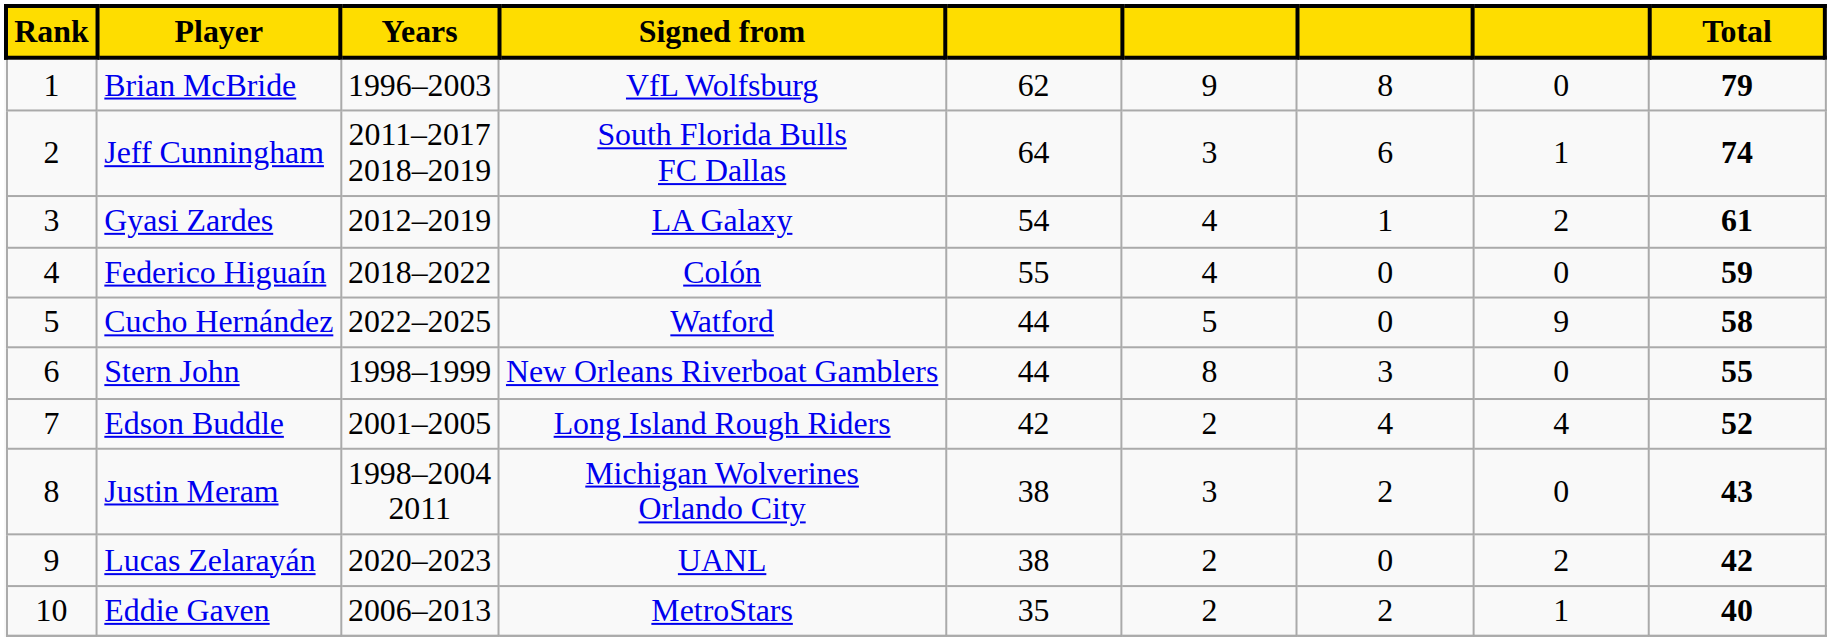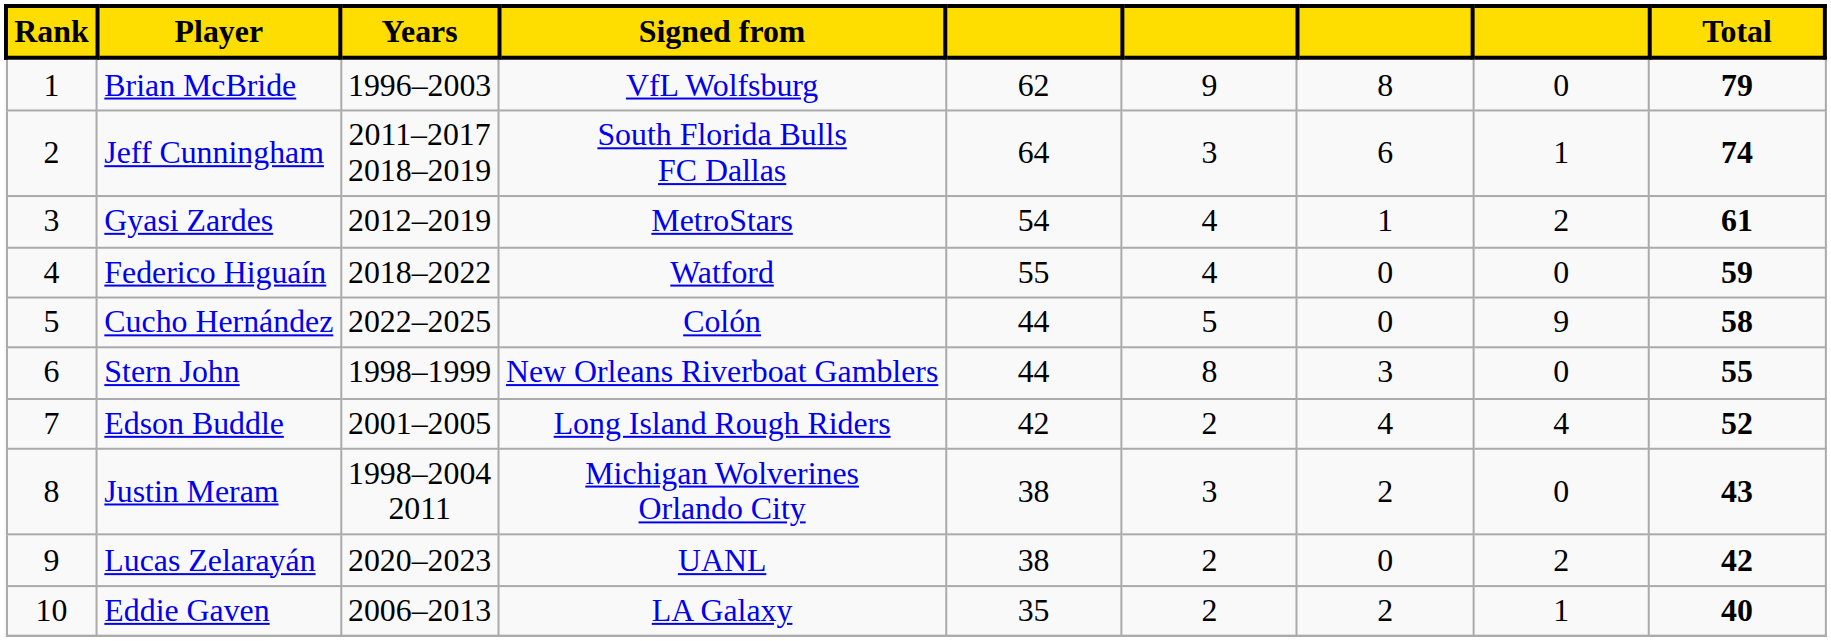 <table class="wikitable sortable" style="text-align:center;">
 <tr>
 <th style="background:#FEDD00; color:#000; border:2px solid #000;">Rank</th>
 <th style="background:#FEDD00; color:#000; border:2px solid #000;">Player</th>
 <th style="background:#FEDD00; color:#000; border:2px solid #000;">Years</th>
 <th style="background:#FEDD00; color:#000; border:2px solid #000;">Signed from</th>
 <th width=80 style="background:#FEDD00; color:#000; border:2px solid #000;"></th>
 <th width=80 style="background:#FEDD00; color:#000; border:2px solid #000;"></th>
 <th width=80 style="background:#FEDD00; color:#000; border:2px solid #000;"></th>
 <th width=80 style="background:#FEDD00; color:#000; border:2px solid #000;"></th>
 <th width=80 style="background:#FEDD00; color:#000; border:2px solid #000;">Total</th>
 </tr>
 <tr>
 <td>1</td>
 <td style="text-align:left;"> <a href='#'>Brian McBride</a></td>
 <td>1996–2003</td>
 <td><a href='#'>VfL Wolfsburg</a></td>
 <td>62</td>
 <td>9</td>
 <td>8</td>
 <td>0</td>
 <td><strong>79</strong></td>
 </tr>
 <tr>
 <td>2</td>
 <td style="text-align:left;"> <a href='#'>Jeff Cunningham</a></td>
 <td>2011–2017<br>2018–2019</td>
 <td><a href='#'>South Florida Bulls</a><br><a href='#'>FC Dallas</a></td>
 <td>64</td>
 <td>3</td>
 <td>6</td>
 <td>1</td>
 <td><strong>74</strong></td>
 </tr>
 <tr>
 <td>3</td>
 <td style="text-align:left;"> <a href='#'>Gyasi Zardes</a></td>
 <td>2012–2019</td>
-<td><a href='#'>LA Galaxy</a></td>
+<td><a href='#'>MetroStars</a></td>
 <td>54</td>
 <td>4</td>
 <td>1</td>
 <td>2</td>
 <td><strong>61</strong></td>
 </tr>
 <tr>
 <td>4</td>
 <td style="text-align:left;"> <a href='#'>Federico Higuaín</a></td>
 <td>2018–2022</td>
-<td><a href='#'>Colón</a></td>
+<td><a href='#'>Watford</a></td>
 <td>55</td>
 <td>4</td>
 <td>0</td>
 <td>0</td>
 <td><strong>59</strong></td>
 </tr>
 <tr>
 <td>5</td>
 <td style="text-align:left;"> <a href='#'>Cucho Hernández</a></td>
 <td>2022–2025</td>
-<td><a href='#'>Watford</a></td>
+<td><a href='#'>Colón</a></td>
 <td>44</td>
 <td>5</td>
 <td>0</td>
 <td>9</td>
 <td><strong>58</strong></td>
 </tr>
 <tr>
 <td>6</td>
 <td style="text-align:left;"> <a href='#'>Stern John</a></td>
 <td>1998–1999</td>
 <td><a href='#'>New Orleans Riverboat Gamblers</a></td>
 <td>44</td>
 <td>8</td>
 <td>3</td>
 <td>0</td>
 <td><strong>55</strong></td>
 </tr>
 <tr>
 <td>7</td>
 <td style="text-align:left;"> <a href='#'>Edson Buddle</a></td>
 <td>2001–2005</td>
 <td><a href='#'>Long Island Rough Riders</a></td>
 <td>42</td>
 <td>2</td>
 <td>4</td>
 <td>4</td>
 <td><strong>52</strong></td>
 </tr>
 <tr>
 <td>8</td>
 <td style="text-align:left;"> <a href='#'>Justin Meram</a></td>
 <td>1998–2004<br>2011</td>
 <td><a href='#'>Michigan Wolverines</a><br><a href='#'>Orlando City</a></td>
 <td>38</td>
 <td>3</td>
 <td>2</td>
 <td>0</td>
 <td><strong>43</strong></td>
 </tr>
 <tr>
 <td>9</td>
 <td style="text-align:left;"> <a href='#'>Lucas Zelarayán</a></td>
 <td>2020–2023</td>
 <td><a href='#'>UANL</a></td>
 <td>38</td>
 <td>2</td>
 <td>0</td>
 <td>2</td>
 <td><strong>42</strong></td>
 </tr>
 <tr>
 <td>10</td>
 <td style="text-align:left;"> <a href='#'>Eddie Gaven</a></td>
 <td>2006–2013</td>
-<td><a href='#'>MetroStars</a></td>
+<td><a href='#'>LA Galaxy</a></td>
 <td>35</td>
 <td>2</td>
 <td>2</td>
 <td>1</td>
 <td><strong>40</strong></td>
 </tr>
 <tr>
 </tr>
 </table>
